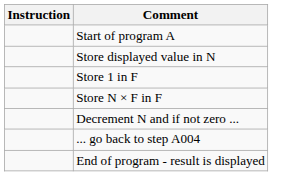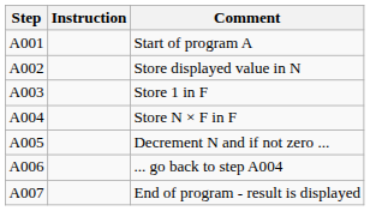 <table class=wikitable>
 <tr>
+<th>Step</th>
 <th>Instruction</th>
 <th>Comment</th>
 </tr>
 <tr>
+<td>A001</td>
 <td></td>
 <td>Start of program A</td>
 </tr>
 <tr>
+<td>A002</td>
 <td></td>
 <td>Store displayed value in N</td>
 </tr>
 <tr>
+<td>A003</td>
 <td></td>
 <td>Store 1 in F</td>
 </tr>
 <tr>
+<td>A004</td>
 <td></td>
 <td>Store N × F in F</td>
 </tr>
 <tr>
+<td>A005</td>
 <td></td>
 <td>Decrement N and if not zero ...</td>
 </tr>
 <tr>
+<td>A006</td>
 <td></td>
 <td>... go back to step A004</td>
 </tr>
 <tr>
+<td>A007</td>
 <td></td>
 <td>End of program - result is displayed</td>
 </tr>
 </table>
